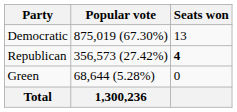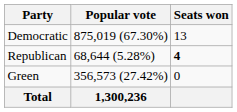 <table class="wikitable">
 <tr>
 <th>Party</th>
 <th>Popular vote</th>
 <th>Seats won</th>
 </tr>
 <tr>
 <td>Democratic</td>
 <td>875,019 (67.30%)</td>
 <td>13</td>
 </tr>
 <tr>
 <td>Republican</td>
-<td>356,573 (27.42%)</td>
+<td>68,644 (5.28%)</td>
 <td><strong>4</strong></td>
 </tr>
 <tr>
 <td>Green</td>
-<td>68,644 (5.28%)</td>
+<td>356,573 (27.42%)</td>
 <td>0</td>
 </tr>
 <tr>
 <th>Total</th>
 <th>1,300,236</th>
 <th></th>
 </tr>
 </table>
